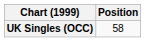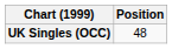 <table class="wikitable plainrowheaders" style="text-align:center">
 <tr>
 <th>Chart (1999)</th>
 <th>Position</th>
 </tr>
 <tr>
 <th scope="row">UK Singles (OCC)</th>
-<td>58</td>
+<td>48</td>
 </tr>
 </table>
